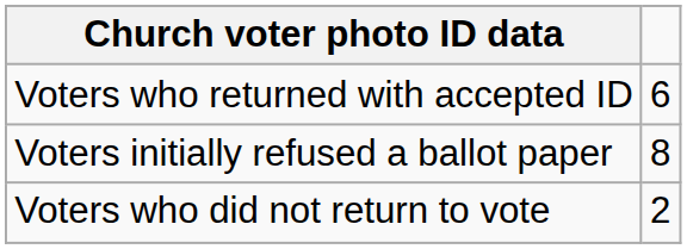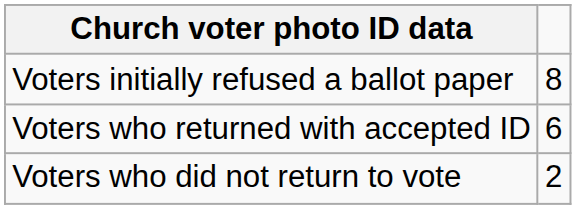 <table class="wikitable">
 <tr>
 <th>Church voter photo ID data</th>
+</tr>
+<tr>
+<td style="text-align:left">Voters initially refused a ballot paper</td>
+<td style="text-align:center">8</td>
 </tr>
 <tr>
 <td style="text-align:left">Voters who returned with accepted ID</td>
 <td style="text-align:center">6</td>
 </tr>
 <tr>
-<td style="text-align:left">Voters initially refused a ballot paper</td>
-<td style="text-align:center">8</td>
-</tr>
-<tr>
 <td style="text-align:left">Voters who did not return to vote</td>
 <td style="text-align:center">2</td>
 </tr>
 </table>
